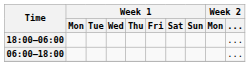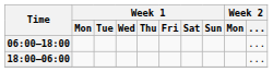 <table class="wikitable">
 <tr>
 <th rowspan=2>Time</th>
 <th colspan=7>Week 1</th>
 <th colspan=2>Week 2</th>
 </tr>
 <tr>
 <th>Mon</th>
 <th>Tue</th>
 <th>Wed</th>
 <th>Thu</th>
 <th>Fri</th>
 <th>Sat</th>
 <th>Sun</th>
 <th>Mon</th>
 <th>...</th>
 </tr>
 <tr>
-<th>18:00–06:00</th>
+<th>06:00–18:00</th>
 <td></td>
 <td></td>
 <td></td>
 <td></td>
 <td></td>
 <td></td>
 <td></td>
 <td></td>
 <td>...</td>
 </tr>
 <tr>
-<th>06:00–18:00</th>
+<th>18:00–06:00</th>
 <td></td>
 <td></td>
 <td></td>
 <td></td>
 <td></td>
 <td></td>
 <td></td>
 <td></td>
 <td>...</td>
 </tr>
 <tr>
 </tr>
 </table>
